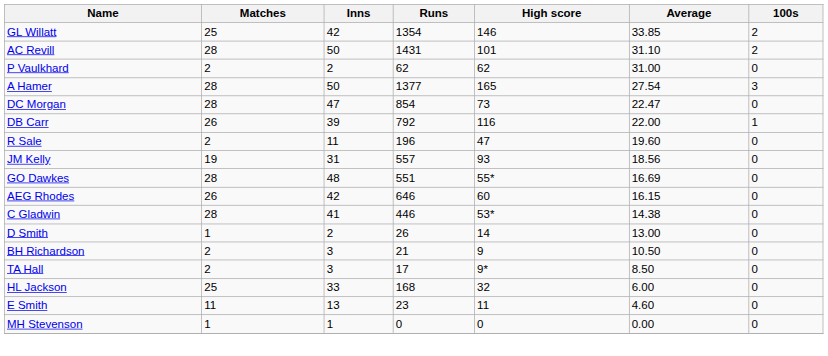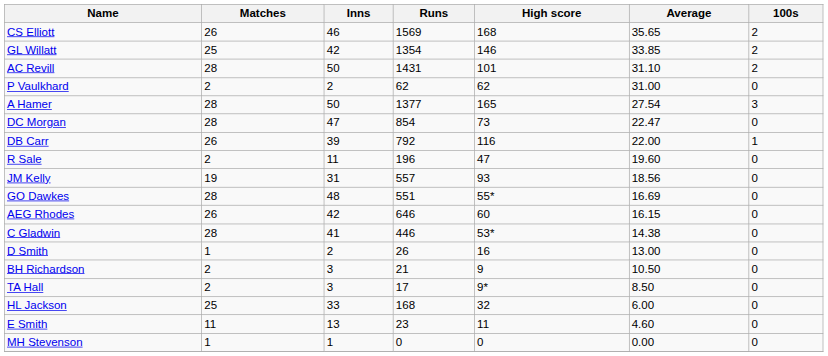 <table class="wikitable sortable" width="90%">
 <tr bgcolor="#efefef">
 <th>Name</th>
 <th>Matches</th>
 <th>Inns</th>
 <th>Runs</th>
 <th>High score</th>
 <th>Average</th>
 <th>100s</th>
+</tr>
+<tr>
+<td><a href='#'>CS Elliott</a></td>
+<td>26</td>
+<td>46</td>
+<td>1569</td>
+<td>168</td>
+<td>35.65</td>
+<td>2</td>
 </tr>
 <tr>
 <td><a href='#'>GL Willatt</a></td>
 <td>25</td>
 <td>42</td>
 <td>1354</td>
 <td>146</td>
 <td>33.85</td>
 <td>2</td>
 </tr>
 <tr>
 <td><a href='#'>AC Revill</a></td>
 <td>28</td>
 <td>50</td>
 <td>1431</td>
 <td>101</td>
 <td>31.10</td>
 <td>2</td>
 </tr>
 <tr>
 <td><a href='#'>P Vaulkhard</a></td>
 <td>2</td>
 <td>2</td>
 <td>62</td>
 <td>62</td>
 <td>31.00</td>
 <td>0</td>
 </tr>
 <tr>
 <td><a href='#'>A Hamer</a></td>
 <td>28</td>
 <td>50</td>
 <td>1377</td>
 <td>165</td>
 <td>27.54</td>
 <td>3</td>
 </tr>
 <tr>
 <td><a href='#'>DC Morgan</a></td>
 <td>28</td>
 <td>47</td>
 <td>854</td>
 <td>73</td>
 <td>22.47</td>
 <td>0</td>
 </tr>
 <tr>
 <td><a href='#'>DB Carr</a></td>
 <td>26</td>
 <td>39</td>
 <td>792</td>
 <td>116</td>
 <td>22.00</td>
 <td>1</td>
 </tr>
 <tr>
 <td><a href='#'>R Sale</a></td>
 <td>2</td>
 <td>11</td>
 <td>196</td>
 <td>47</td>
 <td>19.60</td>
 <td>0</td>
 </tr>
 <tr>
 <td><a href='#'>JM Kelly</a></td>
 <td>19</td>
 <td>31</td>
 <td>557</td>
 <td>93</td>
 <td>18.56</td>
 <td>0</td>
 </tr>
 <tr>
 <td><a href='#'>GO Dawkes</a></td>
 <td>28</td>
 <td>48</td>
 <td>551</td>
 <td>55*</td>
 <td>16.69</td>
 <td>0</td>
 </tr>
 <tr>
 <td><a href='#'>AEG Rhodes</a></td>
 <td>26</td>
 <td>42</td>
 <td>646</td>
 <td>60</td>
 <td>16.15</td>
 <td>0</td>
 </tr>
 <tr>
 <td><a href='#'>C Gladwin</a></td>
 <td>28</td>
 <td>41</td>
 <td>446</td>
 <td>53*</td>
 <td>14.38</td>
 <td>0</td>
 </tr>
 <tr>
 <td><a href='#'>D Smith</a></td>
 <td>1</td>
 <td>2</td>
 <td>26</td>
-<td>14</td>
+<td>16</td>
 <td>13.00</td>
 <td>0</td>
 </tr>
 <tr>
 <td><a href='#'>BH Richardson</a></td>
 <td>2</td>
 <td>3</td>
 <td>21</td>
 <td>9</td>
 <td>10.50</td>
 <td>0</td>
 </tr>
 <tr>
 <td><a href='#'>TA Hall</a></td>
 <td>2</td>
 <td>3</td>
 <td>17</td>
 <td>9*</td>
 <td>8.50</td>
 <td>0</td>
 </tr>
 <tr>
 <td><a href='#'>HL Jackson</a></td>
 <td>25</td>
 <td>33</td>
 <td>168</td>
 <td>32</td>
 <td>6.00</td>
 <td>0</td>
 </tr>
 <tr>
 <td><a href='#'>E Smith</a></td>
 <td>11</td>
 <td>13</td>
 <td>23</td>
 <td>11</td>
 <td>4.60</td>
 <td>0</td>
 </tr>
 <tr>
 <td><a href='#'>MH Stevenson</a></td>
 <td>1</td>
 <td>1</td>
 <td>0</td>
 <td>0</td>
 <td>0.00</td>
 <td>0</td>
 </tr>
 <tr>
 </tr>
 </table>
